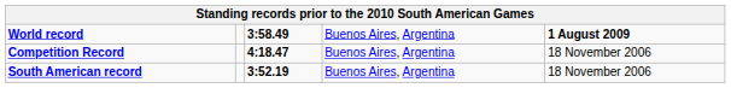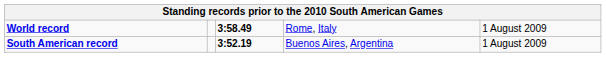 <table class="wikitable" width=75%>
 <tr>
 <th colspan="5">Standing records prior to the 2010 South American Games</th>
 </tr>
 <tr>
 <td><strong><a href='#'>World record</a></strong></td>
 <td></td>
 <td><strong>3:58.49</strong></td>
-<td><a href='#'>Buenos Aires</a>, <a href='#'>Argentina</a></td>
-<td><strong>1 August 2009</strong></td>
-</tr>
-<tr>
-<td><strong><a href='#'>Competition Record</a></strong></td>
-<td></td>
-<td><strong>4:18.47</strong></td>
-<td><a href='#'>Buenos Aires</a>, <a href='#'>Argentina</a></td>
-<td>18 November 2006</td>
+<td><a href='#'>Rome</a>, <a href='#'>Italy</a></td>
+<td>1 August 2009</td>
 </tr>
 <tr>
 <td><strong><a href='#'>South American record</a></strong></td>
 <td></td>
 <td><strong>3:52.19</strong></td>
 <td><a href='#'>Buenos Aires</a>, <a href='#'>Argentina</a></td>
-<td>18 November 2006</td>
+<td>1 August 2009</td>
 </tr>
 </table>
